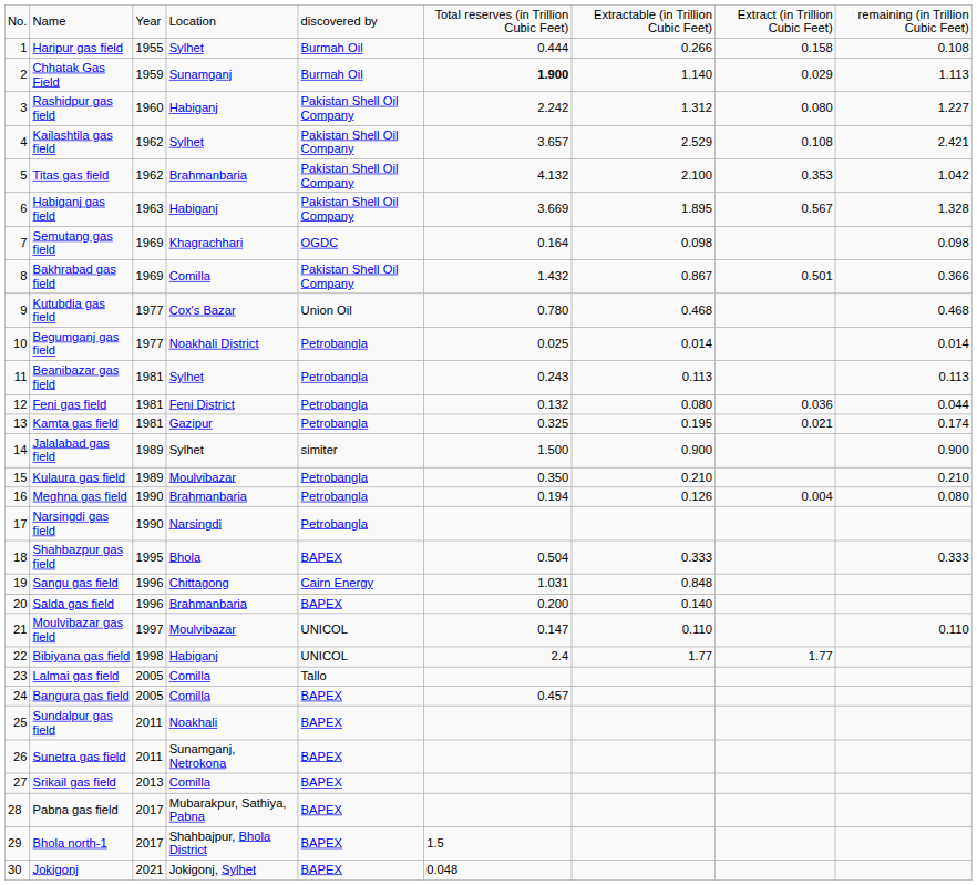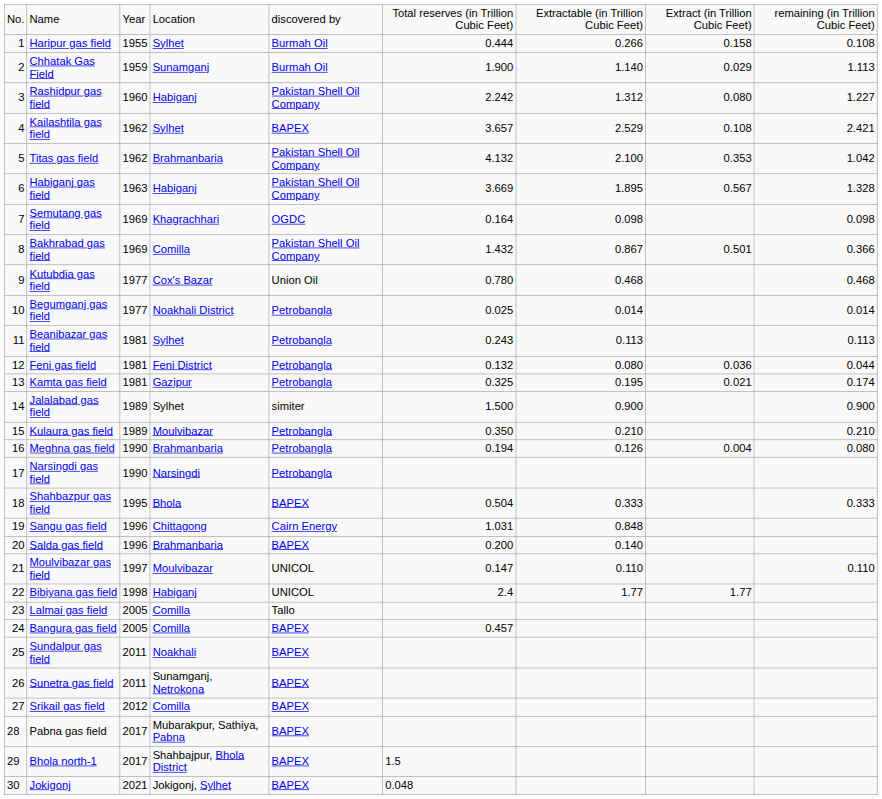 <table class="wikitable sortable">
 <tr>
 <td align="right">No.</td>
 <td>Name</td>
 <td>Year</td>
 <td>Location</td>
 <td>discovered by</td>
 <td align="right">Total reserves (in Trillion Cubic Feet)</td>
 <td align="right">Extractable (in Trillion Cubic Feet)</td>
 <td align="right">Extract (in Trillion Cubic Feet)</td>
 <td align="right">remaining (in Trillion Cubic Feet)</td>
 </tr>
 <tr>
 <td align="right">1</td>
 <td><a href='#'>Haripur gas field</a></td>
 <td>1955</td>
 <td><a href='#'>Sylhet</a></td>
 <td><a href='#'>Burmah Oil</a></td>
 <td align=right>0.444</td>
 <td align=right>0.266</td>
 <td align=right>0.158</td>
 <td align=right>0.108</td>
 </tr>
 <tr>
 <td align="right">2</td>
 <td><a href='#'>Chhatak Gas Field</a></td>
 <td>1959</td>
 <td><a href='#'>Sunamganj</a></td>
 <td><a href='#'>Burmah Oil</a></td>
-<td align=right><strong>1.900</strong></td>
+<td align=right>1.900</td>
 <td align=right>1.140</td>
 <td align=right>0.029</td>
 <td align=right>1.113</td>
 </tr>
 <tr>
 <td align="right">3</td>
 <td><a href='#'>Rashidpur gas field</a></td>
 <td>1960</td>
 <td><a href='#'>Habiganj</a></td>
 <td><a href='#'>Pakistan Shell Oil Company</a></td>
 <td align=right>2.242</td>
 <td align=right>1.312</td>
 <td align=right>0.080</td>
 <td align=right>1.227</td>
 </tr>
 <tr>
 <td align="right">4</td>
 <td><a href='#'>Kailashtila gas field</a></td>
 <td>1962</td>
 <td><a href='#'>Sylhet</a></td>
-<td><a href='#'>Pakistan Shell Oil Company</a></td>
+<td><a href='#'>BAPEX</a></td>
 <td align=right>3.657</td>
 <td align=right>2.529</td>
 <td align=right>0.108</td>
 <td align=right>2.421</td>
 </tr>
 <tr>
 <td align="right">5</td>
 <td><a href='#'>Titas gas field</a></td>
 <td>1962</td>
 <td><a href='#'>Brahmanbaria</a></td>
 <td><a href='#'>Pakistan Shell Oil Company</a></td>
 <td align=right>4.132</td>
 <td align=right>2.100</td>
 <td align=right>0.353</td>
 <td align=right>1.042</td>
 </tr>
 <tr>
 <td align="right">6</td>
 <td><a href='#'>Habiganj gas field</a></td>
 <td>1963</td>
 <td><a href='#'>Habiganj</a></td>
 <td><a href='#'>Pakistan Shell Oil Company</a></td>
 <td align=right>3.669</td>
 <td align=right>1.895</td>
 <td align=right>0.567</td>
 <td align=right>1.328</td>
 </tr>
 <tr>
 <td align="right">7</td>
 <td><a href='#'>Semutang gas field</a></td>
 <td>1969</td>
 <td><a href='#'>Khagrachhari</a></td>
 <td><a href='#'>OGDC</a></td>
 <td align=right>0.164</td>
 <td align=right>0.098</td>
 <td></td>
 <td align=right>0.098</td>
 </tr>
 <tr>
 <td align="right">8</td>
 <td><a href='#'>Bakhrabad gas field</a></td>
 <td>1969</td>
 <td><a href='#'>Comilla</a></td>
 <td><a href='#'>Pakistan Shell Oil Company</a></td>
 <td align=right>1.432</td>
 <td align=right>0.867</td>
 <td align=right>0.501</td>
 <td align=right>0.366</td>
 </tr>
 <tr>
 <td align="right">9</td>
 <td><a href='#'>Kutubdia gas field</a></td>
 <td>1977</td>
 <td><a href='#'>Cox's Bazar</a></td>
 <td>Union Oil</td>
 <td align=right>0.780</td>
 <td align=right>0.468</td>
 <td></td>
 <td align=right>0.468</td>
 </tr>
 <tr>
 <td align="right">10</td>
 <td><a href='#'>Begumganj gas field</a></td>
 <td>1977</td>
 <td><a href='#'>Noakhali District</a></td>
 <td><a href='#'>Petrobangla</a></td>
 <td align=right>0.025</td>
 <td align=right>0.014</td>
 <td></td>
 <td align=right>0.014</td>
 </tr>
 <tr>
 <td align="right">11</td>
 <td><a href='#'>Beanibazar gas field</a></td>
 <td>1981</td>
 <td><a href='#'>Sylhet</a></td>
 <td><a href='#'>Petrobangla</a></td>
 <td align=right>0.243</td>
 <td align=right>0.113</td>
 <td></td>
 <td align=right>0.113</td>
 </tr>
 <tr>
 <td align="right">12</td>
 <td><a href='#'>Feni gas field</a></td>
 <td>1981</td>
 <td><a href='#'>Feni District</a></td>
 <td><a href='#'>Petrobangla</a></td>
 <td align=right>0.132</td>
 <td align=right>0.080</td>
 <td align=right>0.036</td>
 <td align=right>0.044</td>
 </tr>
 <tr>
 <td align="right">13</td>
 <td><a href='#'>Kamta gas field</a></td>
 <td>1981</td>
 <td><a href='#'>Gazipur</a></td>
 <td><a href='#'>Petrobangla</a></td>
 <td align=right>0.325</td>
 <td align=right>0.195</td>
 <td align=right>0.021</td>
 <td align=right>0.174</td>
 </tr>
 <tr>
 <td align="right">14</td>
 <td><a href='#'>Jalalabad gas field</a></td>
 <td>1989</td>
 <td>Sylhet</td>
 <td>simiter</td>
 <td align=right>1.500</td>
 <td align=right>0.900</td>
 <td></td>
 <td align=right>0.900</td>
 </tr>
 <tr>
 <td align="right">15</td>
 <td><a href='#'>Kulaura gas field</a></td>
 <td>1989</td>
 <td><a href='#'>Moulvibazar</a></td>
 <td><a href='#'>Petrobangla</a></td>
 <td align=right>0.350</td>
 <td align=right>0.210</td>
 <td></td>
 <td align=right>0.210</td>
 </tr>
 <tr>
 <td align="right">16</td>
 <td><a href='#'>Meghna gas field</a></td>
 <td>1990</td>
 <td><a href='#'>Brahmanbaria</a></td>
 <td><a href='#'>Petrobangla</a></td>
 <td align=right>0.194</td>
 <td align=right>0.126</td>
 <td align=right>0.004</td>
 <td align=right>0.080</td>
 </tr>
 <tr>
 <td align="right">17</td>
 <td><a href='#'>Narsingdi gas field</a></td>
 <td>1990</td>
 <td><a href='#'>Narsingdi</a></td>
 <td><a href='#'>Petrobangla</a></td>
 <td align=right></td>
 <td align=right></td>
 <td align=right></td>
 <td align=right></td>
 </tr>
 <tr>
 <td align="right">18</td>
 <td><a href='#'>Shahbazpur gas field</a></td>
 <td>1995</td>
 <td><a href='#'>Bhola</a></td>
 <td><a href='#'>BAPEX</a></td>
 <td align=right>0.504</td>
 <td align=right>0.333</td>
 <td></td>
 <td align=right>0.333</td>
 </tr>
 <tr>
 <td align="right">19</td>
 <td><a href='#'>Sangu gas field</a></td>
 <td>1996</td>
 <td><a href='#'>Chittagong</a></td>
 <td><a href='#'>Cairn Energy</a></td>
 <td align=right>1.031</td>
 <td align=right>0.848</td>
 <td></td>
 <td></td>
 </tr>
 <tr>
 <td align="right">20</td>
 <td><a href='#'>Salda gas field</a></td>
 <td>1996</td>
 <td><a href='#'>Brahmanbaria</a></td>
 <td><a href='#'>BAPEX</a></td>
 <td align=right>0.200</td>
 <td align=right>0.140</td>
 <td></td>
 <td align=right></td>
 </tr>
 <tr>
 <td align="right">21</td>
 <td><a href='#'>Moulvibazar gas field</a></td>
 <td>1997</td>
 <td><a href='#'>Moulvibazar</a></td>
 <td>UNICOL</td>
 <td align=right>0.147</td>
 <td align=right>0.110</td>
 <td></td>
 <td align=right>0.110</td>
 </tr>
 <tr>
 <td align="right">22</td>
 <td><a href='#'>Bibiyana gas field</a></td>
 <td>1998</td>
 <td><a href='#'>Habiganj</a></td>
 <td>UNICOL</td>
 <td align=right>2.4</td>
 <td align=right>1.77</td>
 <td align=right>1.77</td>
 <td></td>
 </tr>
 <tr>
 <td align="right">23</td>
 <td><a href='#'>Lalmai gas field</a></td>
 <td>2005</td>
 <td><a href='#'>Comilla</a></td>
 <td>Tallo</td>
 <td align=right></td>
 <td></td>
 <td></td>
 <td></td>
 </tr>
 <tr>
 <td align="right">24</td>
 <td><a href='#'>Bangura gas field</a></td>
 <td>2005</td>
 <td><a href='#'>Comilla</a></td>
 <td><a href='#'>BAPEX</a></td>
 <td align=right>0.457</td>
 <td></td>
 <td></td>
 <td></td>
 </tr>
 <tr>
 <td align="right">25</td>
 <td><a href='#'>Sundalpur gas field</a></td>
 <td>2011</td>
 <td><a href='#'>Noakhali</a></td>
 <td><a href='#'>BAPEX</a></td>
 <td align=right></td>
 <td></td>
 <td></td>
 <td></td>
 </tr>
 <tr>
 <td align="right">26</td>
 <td><a href='#'>Sunetra gas field</a></td>
 <td>2011</td>
 <td>Sunamganj, <a href='#'>Netrokona</a></td>
 <td><a href='#'>BAPEX</a></td>
 <td align=right></td>
 <td></td>
 <td></td>
 <td></td>
 </tr>
 <tr>
 <td align="right">27</td>
 <td><a href='#'>Srikail gas field</a></td>
-<td>2013</td>
+<td>2012</td>
 <td><a href='#'>Comilla</a></td>
 <td><a href='#'>BAPEX</a></td>
 <td align=right></td>
 <td></td>
 <td></td>
 <td></td>
 </tr>
 <tr>
 <td>28</td>
 <td>Pabna gas field</td>
 <td>2017</td>
 <td>Mubarakpur, Sathiya, <a href='#'>Pabna</a></td>
 <td><a href='#'>BAPEX</a></td>
 <td></td>
 <td></td>
 <td></td>
 </tr>
 <tr>
 <td>29</td>
 <td><a href='#'>Bhola north-1</a></td>
 <td>2017</td>
 <td>Shahbajpur, <a href='#'>Bhola District</a></td>
 <td><a href='#'>BAPEX</a></td>
 <td>1.5</td>
 <td></td>
 <td></td>
 <td></td>
 </tr>
 <tr>
 <td>30</td>
 <td><a href='#'>Jokigonj</a></td>
 <td>2021</td>
 <td>Jokigonj, <a href='#'>Sylhet</a></td>
 <td><a href='#'>BAPEX</a></td>
 <td>0.048</td>
 <td></td>
 <td></td>
 </tr>
 </table>
